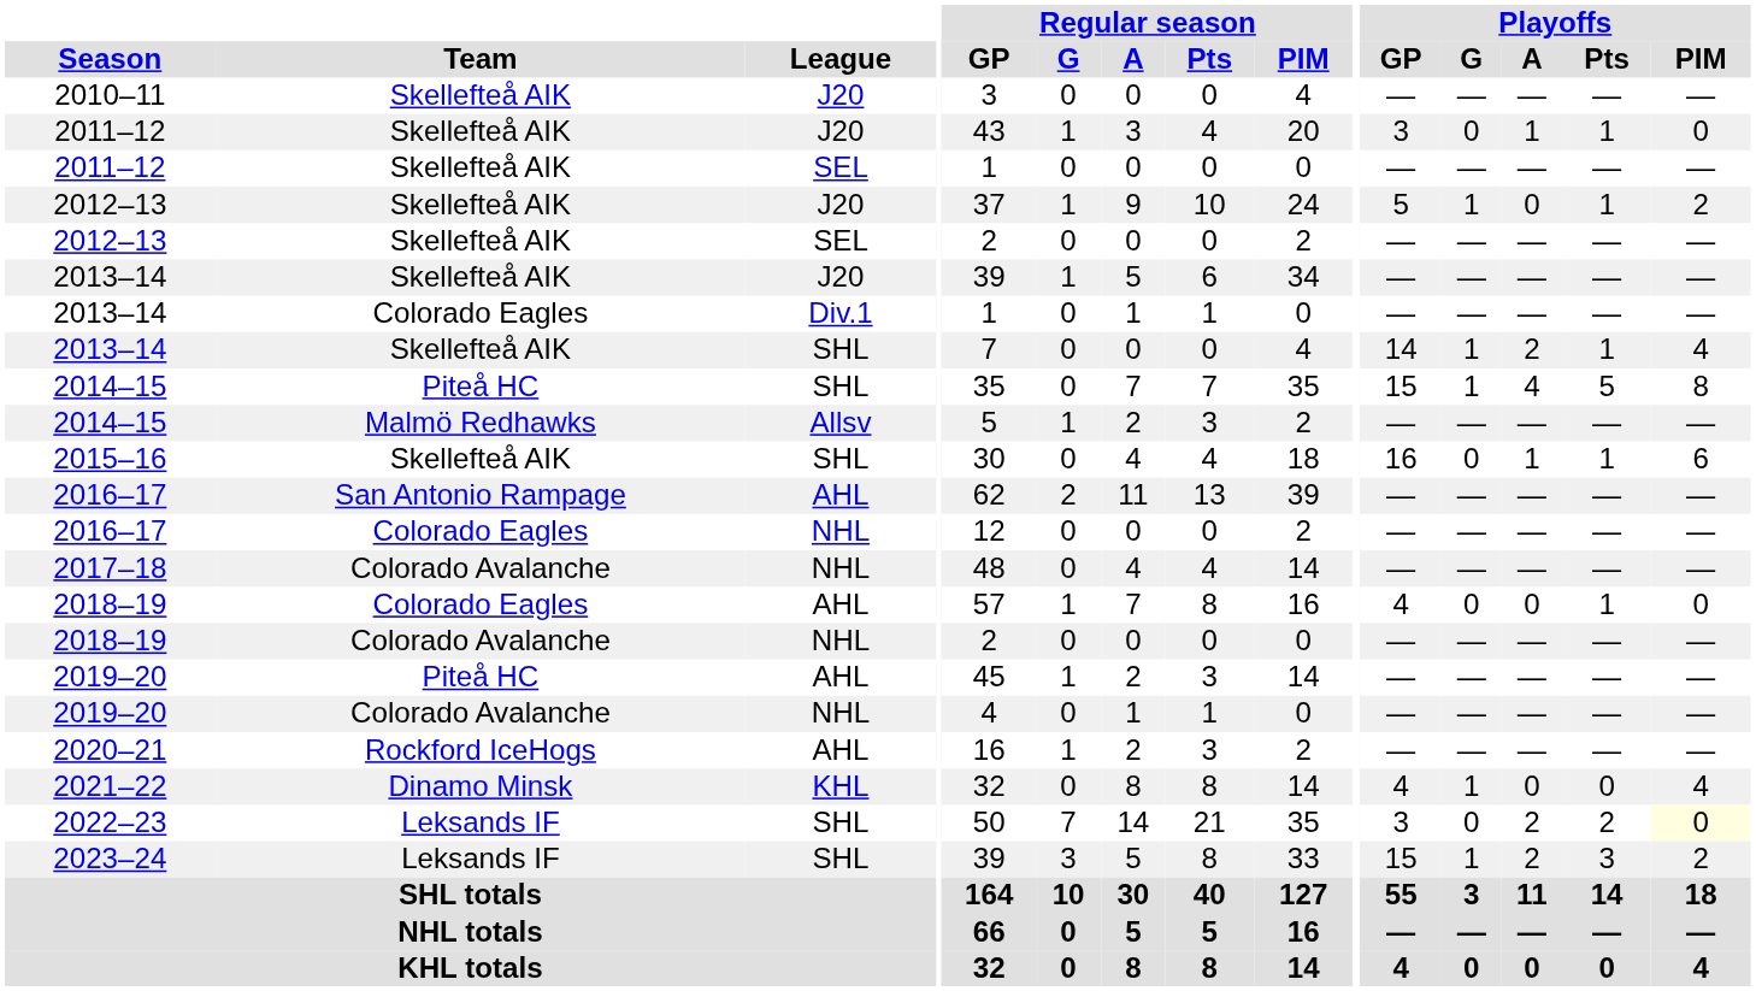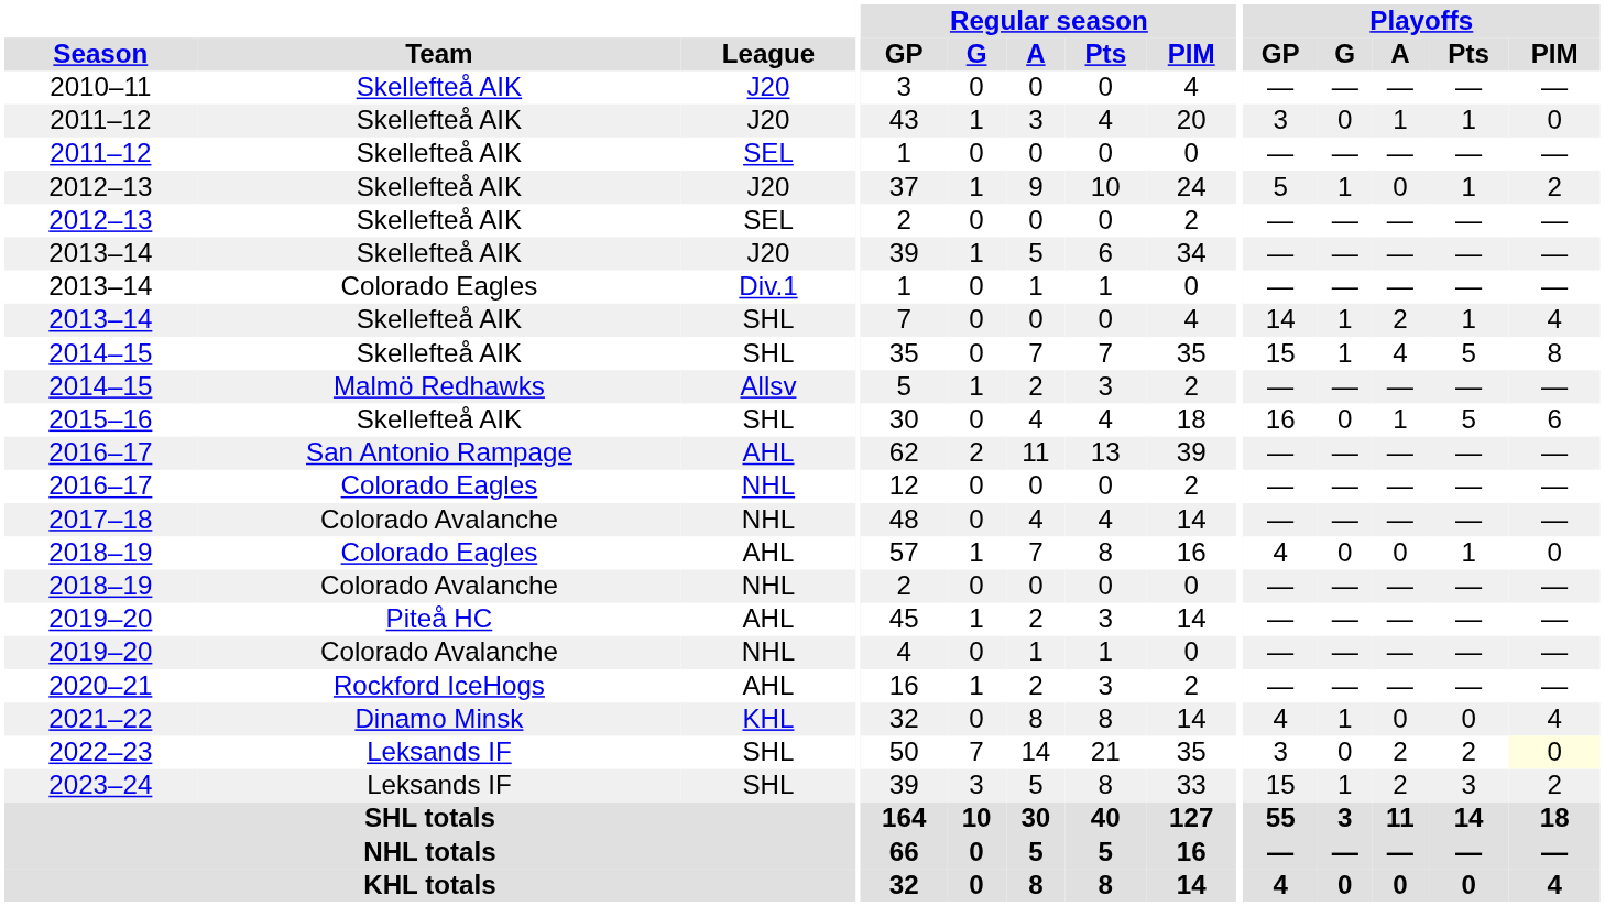 <table border="0" cellpadding="1" cellspacing="0" style="text-align:center; width:60em">
 <tr bgcolor="#e0e0e0">
 <th colspan="3" bgcolor="#ffffff"></th>
 <th rowspan="99" bgcolor="#ffffff"></th>
 <th colspan="5"><a href='#'>Regular season</a></th>
 <th rowspan="99" bgcolor="#ffffff"></th>
 <th colspan="5"><a href='#'>Playoffs</a></th>
 </tr>
 <tr bgcolor="#e0e0e0">
 <th><a href='#'>Season</a></th>
 <th>Team</th>
 <th>League</th>
 <th>GP</th>
 <th><a href='#'>G</a></th>
 <th><a href='#'>A</a></th>
 <th><a href='#'>Pts</a></th>
 <th><a href='#'>PIM</a></th>
 <th>GP</th>
 <th>G</th>
 <th>A</th>
 <th>Pts</th>
 <th>PIM</th>
 </tr>
 <tr>
 <td>2010–11</td>
 <td><a href='#'>Skellefteå AIK</a></td>
 <td><a href='#'>J20</a></td>
 <td>3</td>
 <td>0</td>
 <td>0</td>
 <td>0</td>
 <td>4</td>
 <td>—</td>
 <td>—</td>
 <td>—</td>
 <td>—</td>
 <td>—</td>
 </tr>
 <tr bgcolor="#f0f0f0">
 <td>2011–12</td>
 <td>Skellefteå AIK</td>
 <td>J20</td>
 <td>43</td>
 <td>1</td>
 <td>3</td>
 <td>4</td>
 <td>20</td>
 <td>3</td>
 <td>0</td>
 <td>1</td>
 <td>1</td>
 <td>0</td>
 </tr>
 <tr>
 <td><a href='#'>2011–12</a></td>
 <td>Skellefteå AIK</td>
 <td><a href='#'>SEL</a></td>
 <td>1</td>
 <td>0</td>
 <td>0</td>
 <td>0</td>
 <td>0</td>
 <td>—</td>
 <td>—</td>
 <td>—</td>
 <td>—</td>
 <td>—</td>
 </tr>
 <tr bgcolor="#f0f0f0">
 <td>2012–13</td>
 <td>Skellefteå AIK</td>
 <td>J20</td>
 <td>37</td>
 <td>1</td>
 <td>9</td>
 <td>10</td>
 <td>24</td>
 <td>5</td>
 <td>1</td>
 <td>0</td>
 <td>1</td>
 <td>2</td>
 </tr>
 <tr>
 <td><a href='#'>2012–13</a></td>
 <td>Skellefteå AIK</td>
 <td>SEL</td>
 <td>2</td>
 <td>0</td>
 <td>0</td>
 <td>0</td>
 <td>2</td>
 <td>—</td>
 <td>—</td>
 <td>—</td>
 <td>—</td>
 <td>—</td>
 </tr>
 <tr bgcolor="#f0f0f0">
 <td>2013–14</td>
 <td>Skellefteå AIK</td>
 <td>J20</td>
 <td>39</td>
 <td>1</td>
 <td>5</td>
 <td>6</td>
 <td>34</td>
 <td>—</td>
 <td>—</td>
 <td>—</td>
 <td>—</td>
 <td>—</td>
 </tr>
 <tr>
 <td>2013–14</td>
 <td>Colorado Eagles</td>
 <td><a href='#'>Div.1</a></td>
 <td>1</td>
 <td>0</td>
 <td>1</td>
 <td>1</td>
 <td>0</td>
 <td>—</td>
 <td>—</td>
 <td>—</td>
 <td>—</td>
 <td>—</td>
 </tr>
 <tr bgcolor="#f0f0f0">
 <td><a href='#'>2013–14</a></td>
 <td>Skellefteå AIK</td>
 <td>SHL</td>
 <td>7</td>
 <td>0</td>
 <td>0</td>
 <td>0</td>
 <td>4</td>
 <td>14</td>
 <td>1</td>
 <td>2</td>
 <td>1</td>
 <td>4</td>
 </tr>
 <tr>
 <td><a href='#'>2014–15</a></td>
-<td><a href='#'>Piteå HC</a></td>
+<td>Skellefteå AIK</td>
 <td>SHL</td>
 <td>35</td>
 <td>0</td>
 <td>7</td>
 <td>7</td>
 <td>35</td>
 <td>15</td>
 <td>1</td>
 <td>4</td>
 <td>5</td>
 <td>8</td>
 </tr>
 <tr bgcolor="#f0f0f0">
 <td><a href='#'>2014–15</a></td>
 <td><a href='#'>Malmö Redhawks</a></td>
 <td><a href='#'>Allsv</a></td>
 <td>5</td>
 <td>1</td>
 <td>2</td>
 <td>3</td>
 <td>2</td>
 <td>—</td>
 <td>—</td>
 <td>—</td>
 <td>—</td>
 <td>—</td>
 </tr>
 <tr>
 <td><a href='#'>2015–16</a></td>
 <td>Skellefteå AIK</td>
 <td>SHL</td>
 <td>30</td>
 <td>0</td>
 <td>4</td>
 <td>4</td>
 <td>18</td>
 <td>16</td>
 <td>0</td>
 <td>1</td>
-<td>1</td>
+<td>5</td>
 <td>6</td>
 </tr>
 <tr bgcolor="#f0f0f0">
 <td><a href='#'>2016–17</a></td>
 <td><a href='#'>San Antonio Rampage</a></td>
 <td><a href='#'>AHL</a></td>
 <td>62</td>
 <td>2</td>
 <td>11</td>
 <td>13</td>
 <td>39</td>
 <td>—</td>
 <td>—</td>
 <td>—</td>
 <td>—</td>
 <td>—</td>
 </tr>
 <tr>
 <td><a href='#'>2016–17</a></td>
 <td><a href='#'>Colorado Eagles</a></td>
 <td><a href='#'>NHL</a></td>
 <td>12</td>
 <td>0</td>
 <td>0</td>
 <td>0</td>
 <td>2</td>
 <td>—</td>
 <td>—</td>
 <td>—</td>
 <td>—</td>
 <td>—</td>
 </tr>
 <tr bgcolor="#f0f0f0">
 <td><a href='#'>2017–18</a></td>
 <td>Colorado Avalanche</td>
 <td>NHL</td>
 <td>48</td>
 <td>0</td>
 <td>4</td>
 <td>4</td>
 <td>14</td>
 <td>—</td>
 <td>—</td>
 <td>—</td>
 <td>—</td>
 <td>—</td>
 </tr>
 <tr>
 <td><a href='#'>2018–19</a></td>
 <td><a href='#'>Colorado Eagles</a></td>
 <td>AHL</td>
 <td>57</td>
 <td>1</td>
 <td>7</td>
 <td>8</td>
 <td>16</td>
 <td>4</td>
 <td>0</td>
 <td>0</td>
 <td>1</td>
 <td>0</td>
 </tr>
 <tr bgcolor="#f0f0f0">
 <td><a href='#'>2018–19</a></td>
 <td>Colorado Avalanche</td>
 <td>NHL</td>
 <td>2</td>
 <td>0</td>
 <td>0</td>
 <td>0</td>
 <td>0</td>
 <td>—</td>
 <td>—</td>
 <td>—</td>
 <td>—</td>
 <td>—</td>
 </tr>
 <tr>
 <td><a href='#'>2019–20</a></td>
 <td><a href='#'>Piteå HC</a></td>
 <td>AHL</td>
 <td>45</td>
 <td>1</td>
 <td>2</td>
 <td>3</td>
 <td>14</td>
 <td>—</td>
 <td>—</td>
 <td>—</td>
 <td>—</td>
 <td>—</td>
 </tr>
 <tr bgcolor="#f0f0f0">
 <td><a href='#'>2019–20</a></td>
 <td>Colorado Avalanche</td>
 <td>NHL</td>
 <td>4</td>
 <td>0</td>
 <td>1</td>
 <td>1</td>
 <td>0</td>
 <td>—</td>
 <td>—</td>
 <td>—</td>
 <td>—</td>
 <td>—</td>
 </tr>
 <tr>
 <td><a href='#'>2020–21</a></td>
 <td><a href='#'>Rockford IceHogs</a></td>
 <td>AHL</td>
 <td>16</td>
 <td>1</td>
 <td>2</td>
 <td>3</td>
 <td>2</td>
 <td>—</td>
 <td>—</td>
 <td>—</td>
 <td>—</td>
 <td>—</td>
 </tr>
 <tr bgcolor="#f0f0f0">
 <td><a href='#'>2021–22</a></td>
 <td><a href='#'>Dinamo Minsk</a></td>
 <td><a href='#'>KHL</a></td>
 <td>32</td>
 <td>0</td>
 <td>8</td>
 <td>8</td>
 <td>14</td>
 <td>4</td>
 <td>1</td>
 <td>0</td>
 <td>0</td>
 <td>4</td>
 </tr>
 <tr>
 <td><a href='#'>2022–23</a></td>
 <td><a href='#'>Leksands IF</a></td>
 <td>SHL</td>
 <td>50</td>
 <td>7</td>
 <td>14</td>
 <td>21</td>
 <td>35</td>
 <td>3</td>
 <td>0</td>
 <td>2</td>
 <td>2</td>
 <td style="background: lightyellow;">0</td>
 </tr>
 <tr bgcolor="#f0f0f0">
 <td><a href='#'>2023–24</a></td>
 <td>Leksands IF</td>
 <td>SHL</td>
 <td>39</td>
 <td>3</td>
 <td>5</td>
 <td>8</td>
 <td>33</td>
 <td>15</td>
 <td>1</td>
 <td>2</td>
 <td>3</td>
 <td>2</td>
 </tr>
 <tr bgcolor="#e0e0e0">
 <th colspan="3">SHL totals</th>
 <th>164</th>
 <th>10</th>
 <th>30</th>
 <th>40</th>
 <th>127</th>
 <th>55</th>
 <th>3</th>
 <th>11</th>
 <th>14</th>
 <th>18</th>
 </tr>
 <tr bgcolor="#e0e0e0">
 <th colspan="3">NHL totals</th>
 <th>66</th>
 <th>0</th>
 <th>5</th>
 <th>5</th>
 <th>16</th>
 <th>—</th>
 <th>—</th>
 <th>—</th>
 <th>—</th>
 <th>—</th>
 </tr>
 <tr bgcolor="#e0e0e0">
 <th colspan="3">KHL totals</th>
 <th>32</th>
 <th>0</th>
 <th>8</th>
 <th>8</th>
 <th>14</th>
 <th>4</th>
 <th>0</th>
 <th>0</th>
 <th>0</th>
 <th>4</th>
 </tr>
 </table>
